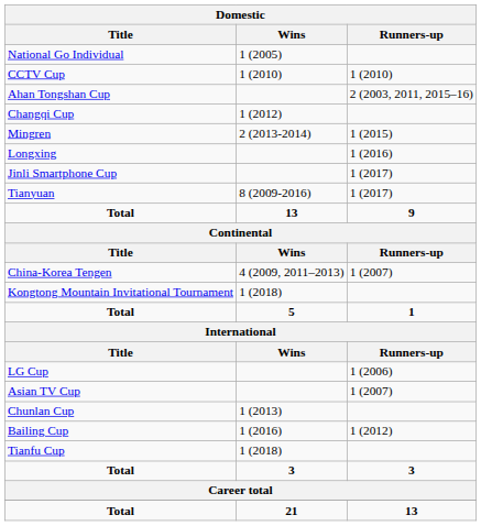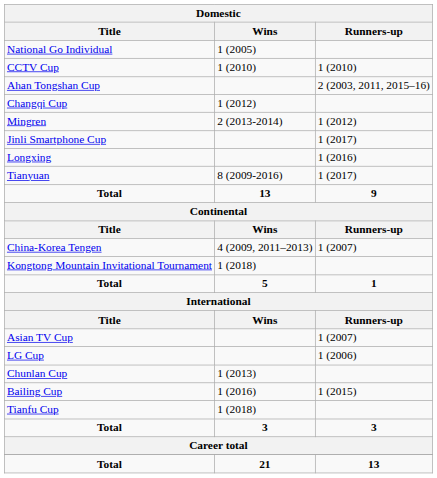 <table class="wikitable">
 <tr>
 <th colspan=3>Domestic</th>
 </tr>
 <tr>
 <th>Title</th>
 <th>Wins</th>
 <th>Runners-up</th>
 </tr>
 <tr>
 <td><a href='#'>National Go Individual</a></td>
 <td>1 (2005)</td>
 <td></td>
 </tr>
 <tr>
 <td><a href='#'>CCTV Cup</a></td>
 <td>1 (2010)</td>
 <td>1 (2010)</td>
 </tr>
 <tr>
 <td><a href='#'>Ahan Tongshan Cup</a></td>
 <td></td>
 <td>2 (2003, 2011, 2015–16)</td>
 </tr>
 <tr>
 <td><a href='#'>Changqi Cup</a></td>
 <td>1 (2012)</td>
 <td></td>
 </tr>
 <tr>
 <td><a href='#'>Mingren</a></td>
 <td>2 (2013-2014)</td>
-<td>1 (2015)</td>
+<td>1 (2012)</td>
+</tr>
+<tr>
+<td><a href='#'>Jinli Smartphone Cup</a></td>
+<td></td>
+<td>1 (2017)</td>
 </tr>
 <tr>
 <td><a href='#'>Longxing</a></td>
 <td></td>
 <td>1 (2016)</td>
-</tr>
-<tr>
-<td><a href='#'>Jinli Smartphone Cup</a></td>
-<td></td>
-<td>1 (2017)</td>
 </tr>
 <tr>
 <td><a href='#'>Tianyuan</a></td>
 <td>8 (2009-2016)</td>
 <td>1 (2017)</td>
 </tr>
 <tr align="center">
 <td><strong>Total</strong></td>
 <td><strong>13</strong></td>
 <td><strong>9</strong></td>
 </tr>
 <tr>
 <th colspan=3>Continental</th>
 </tr>
 <tr>
 <th>Title</th>
 <th>Wins</th>
 <th>Runners-up</th>
 </tr>
 <tr>
 <td><a href='#'>China-Korea Tengen</a></td>
 <td>4 (2009, 2011–2013)</td>
 <td>1 (2007)</td>
 </tr>
 <tr>
 <td><a href='#'>Kongtong Mountain Invitational Tournament</a></td>
 <td>1 (2018)</td>
 <td></td>
 </tr>
 <tr align="center">
 <td><strong>Total</strong></td>
 <td><strong>5</strong></td>
 <td><strong>1</strong></td>
 </tr>
 <tr>
 <th colspan=3>International</th>
 </tr>
 <tr>
 <th>Title</th>
 <th>Wins</th>
 <th>Runners-up</th>
 </tr>
 <tr>
+<td><a href='#'>Asian TV Cup</a></td>
+<td></td>
+<td>1 (2007)</td>
+</tr>
+<tr>
 <td><a href='#'>LG Cup</a></td>
 <td></td>
 <td>1 (2006)</td>
-</tr>
-<tr>
-<td><a href='#'>Asian TV Cup</a></td>
-<td></td>
-<td>1 (2007)</td>
 </tr>
 <tr>
 <td><a href='#'>Chunlan Cup</a></td>
 <td>1 (2013)</td>
 <td></td>
 </tr>
 <tr>
 <td><a href='#'>Bailing Cup</a></td>
 <td>1 (2016)</td>
-<td>1 (2012)</td>
+<td>1 (2015)</td>
 </tr>
 <tr>
 <td><a href='#'>Tianfu Cup</a></td>
 <td>1 (2018)</td>
 <td></td>
 </tr>
 <tr align="center">
 <td><strong>Total</strong></td>
 <td><strong>3</strong></td>
 <td><strong>3</strong></td>
 </tr>
 <tr>
 <th colspan=3>Career total</th>
 </tr>
 <tr>
 </tr>
 <tr align="center">
 <td><strong>Total</strong></td>
 <td><strong>21</strong></td>
 <td><strong>13</strong></td>
 </tr>
 </table>
